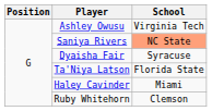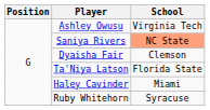 <table class="wikitable" style="text-align:center">
 <tr>
 <th>Position</th>
 <th>Player</th>
 <th>School</th>
 </tr>
 <tr>
 <td rowspan=6>G</td>
 <td><a href='#'>Ashley Owusu</a></td>
 <td>Virginia Tech</td>
 </tr>
 <tr>
 <td><a href='#'>Saniya Rivers</a></td>
 <td style="background: lightsalmon;">NC State</td>
 </tr>
 <tr>
 <td><a href='#'>Dyaisha Fair</a></td>
-<td>Syracuse</td>
+<td>Clemson</td>
 </tr>
 <tr>
 <td><a href='#'>Ta'Niya Latson</a></td>
 <td>Florida State</td>
 </tr>
 <tr>
 <td><a href='#'>Haley Cavinder</a></td>
 <td>Miami</td>
 </tr>
 <tr>
 <td>Ruby Whitehorn</td>
-<td>Clemson</td>
+<td>Syracuse</td>
 </tr>
 </table>
